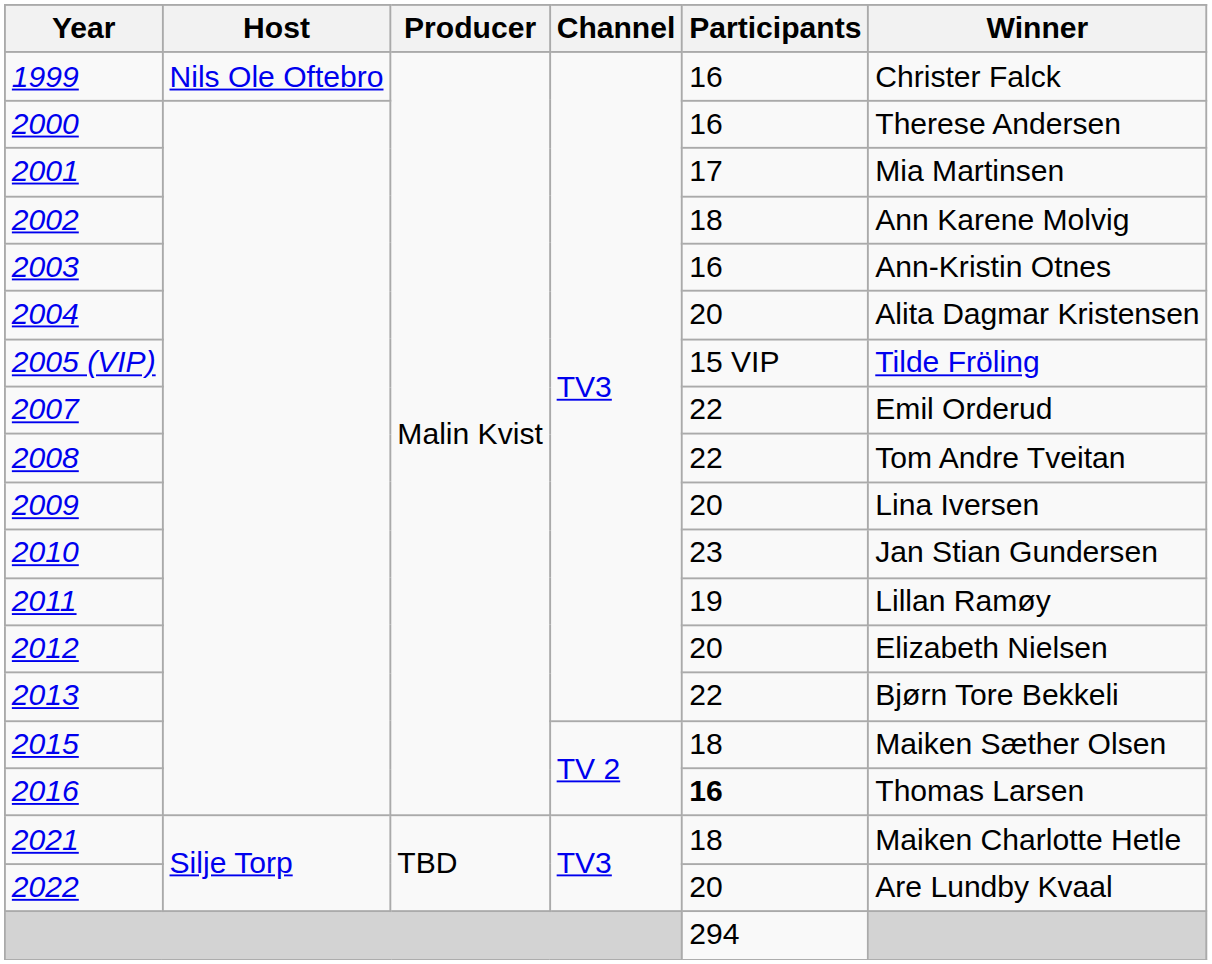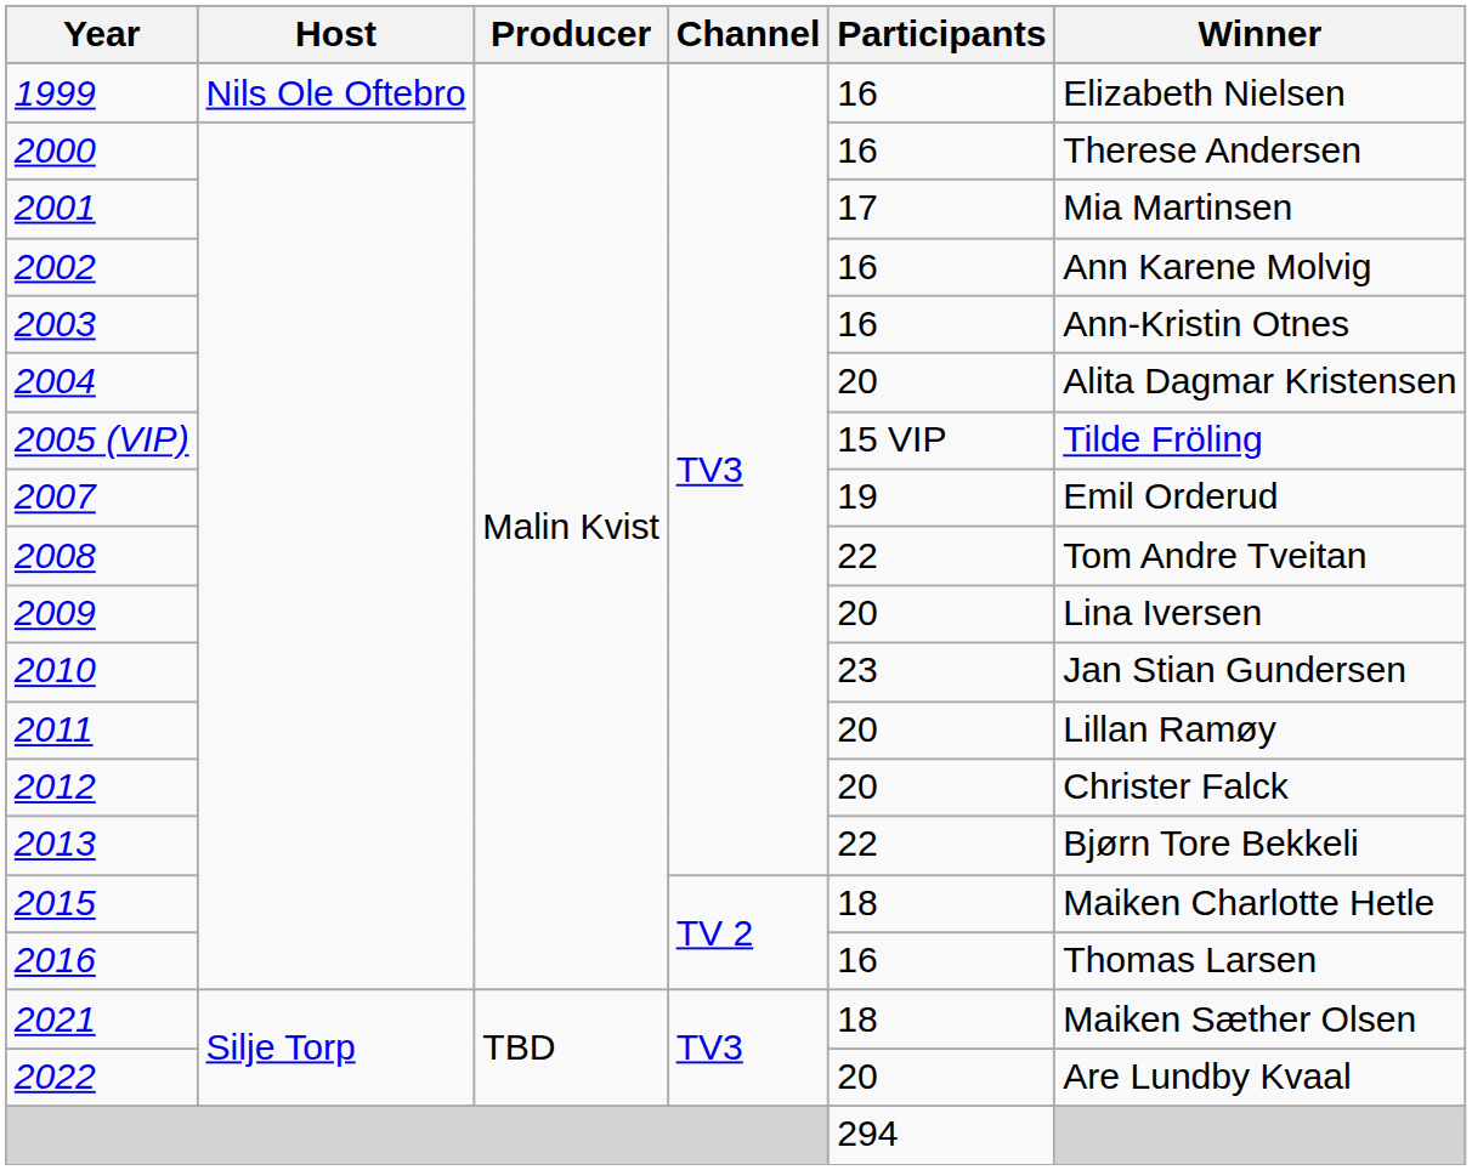 <table class="wikitable">
 <tr>
 <th>Year</th>
 <th>Host</th>
 <th>Producer</th>
 <th>Channel</th>
 <th>Participants</th>
 <th>Winner</th>
 </tr>
 <tr>
 <td><a href='#'><em>1999</em></a></td>
 <td><a href='#'>Nils Ole Oftebro</a></td>
 <td rowspan=16>Malin Kvist</td>
 <td rowspan=14><a href='#'>TV3</a></td>
 <td>16</td>
-<td>Christer Falck</td>
+<td>Elizabeth Nielsen</td>
 </tr>
 <tr>
 <td><a href='#'><em>2000</em></a></td>
 <td rowspan=15></td>
 <td>16</td>
 <td>Therese Andersen</td>
 </tr>
 <tr>
 <td><a href='#'><em>2001</em></a></td>
 <td>17</td>
 <td>Mia Martinsen</td>
 </tr>
 <tr>
 <td><a href='#'><em>2002</em></a></td>
-<td>18</td>
+<td>16</td>
 <td>Ann Karene Molvig</td>
 </tr>
 <tr>
 <td><a href='#'><em>2003</em></a></td>
 <td>16</td>
 <td>Ann-Kristin Otnes</td>
 </tr>
 <tr>
 <td><a href='#'><em>2004</em></a></td>
 <td>20</td>
 <td>Alita Dagmar Kristensen</td>
 </tr>
 <tr>
 <td><a href='#'><em>2005 (VIP)</em></a></td>
 <td>15 VIP</td>
 <td><a href='#'>Tilde Fröling</a></td>
 </tr>
 <tr>
 <td><a href='#'><em>2007</em></a></td>
-<td>22</td>
+<td>19</td>
 <td>Emil Orderud</td>
 </tr>
 <tr>
 <td><a href='#'><em>2008</em></a></td>
 <td>22</td>
 <td>Tom Andre Tveitan</td>
 </tr>
 <tr>
 <td><a href='#'><em>2009</em></a></td>
 <td>20</td>
 <td>Lina Iversen</td>
 </tr>
 <tr>
 <td><a href='#'><em>2010</em></a></td>
 <td>23</td>
 <td>Jan Stian Gundersen</td>
 </tr>
 <tr>
 <td><a href='#'><em>2011</em></a></td>
-<td>19</td>
+<td>20</td>
 <td>Lillan Ramøy</td>
 </tr>
 <tr>
 <td><a href='#'><em>2012</em></a></td>
 <td>20</td>
-<td>Elizabeth Nielsen</td>
+<td>Christer Falck</td>
 </tr>
 <tr>
 <td><a href='#'><em>2013</em></a></td>
 <td>22</td>
 <td>Bjørn Tore Bekkeli</td>
 </tr>
 <tr>
 <td><a href='#'><em>2015</em></a></td>
 <td rowspan=2><a href='#'>TV 2</a></td>
 <td>18</td>
-<td>Maiken Sæther Olsen</td>
+<td>Maiken Charlotte Hetle</td>
 </tr>
 <tr>
 <td><a href='#'><em>2016</em></a></td>
-<td><strong>16</strong></td>
+<td>16</td>
 <td>Thomas Larsen</td>
 </tr>
 <tr>
 <td><a href='#'><em>2021</em></a></td>
 <td rowspan="2"><a href='#'>Silje Torp</a></td>
 <td rowspan="2">TBD</td>
 <td rowspan="2"><a href='#'>TV3</a></td>
 <td>18</td>
-<td>Maiken Charlotte Hetle</td>
+<td>Maiken Sæther Olsen</td>
 </tr>
 <tr>
 <td><a href='#'><em>2022</em></a></td>
 <td>20</td>
 <td>Are Lundby Kvaal</td>
 </tr>
 <tr>
 <td bgcolor="lightgray" colspan=4></td>
 <td>294</td>
 <td bgcolor="lightgray"></td>
 </tr>
 </table>
